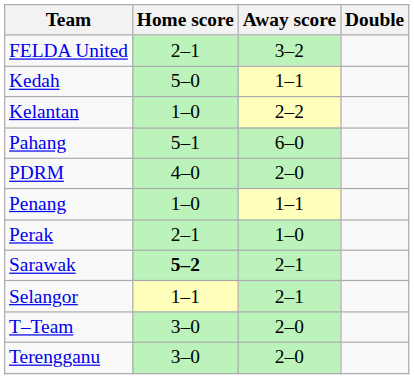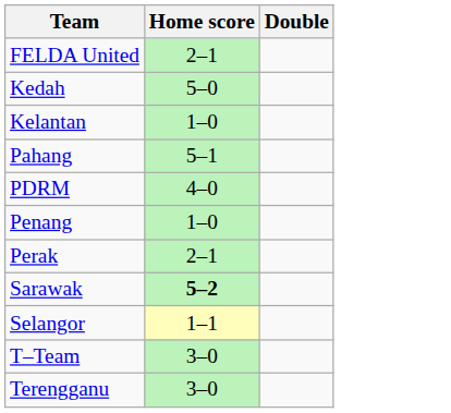 <table class="wikitable" style="text-align: center;">
 <tr>
 <th>Team</th>
 <th>Home score</th>
-<th>Away score</th>
 <th>Double </th>
 </tr>
 <tr>
 <td align="left"> <a href='#'>FELDA United</a></td>
 <td style="background:#BBF3BB;">2–1</td>
-<td style="background:#BBF3BB;">3–2</td>
 <td></td>
 </tr>
 <tr>
 <td align="left"> <a href='#'>Kedah</a></td>
 <td style="background:#BBF3BB;">5–0</td>
-<td style="background:#ffb;">1–1</td>
 <td></td>
 </tr>
 <tr>
 <td align="left"> <a href='#'>Kelantan</a></td>
 <td style="background:#BBF3BB;">1–0</td>
-<td style="background:#ffb;">2–2</td>
 <td></td>
 </tr>
 <tr>
 <td align="left"> <a href='#'>Pahang</a></td>
 <td style="background:#BBF3BB;">5–1</td>
-<td style="background:#BBF3BB;">6–0</td>
 <td></td>
 </tr>
 <tr>
 <td align="left"> <a href='#'>PDRM</a></td>
 <td style="background:#BBF3BB;">4–0</td>
-<td style="background:#BBF3BB;">2–0</td>
 <td></td>
 </tr>
 <tr>
 <td align="left"> <a href='#'>Penang</a></td>
 <td style="background:#BBF3BB;">1–0</td>
-<td style="background:#ffb;">1–1</td>
 <td></td>
 </tr>
 <tr>
 <td align="left"> <a href='#'>Perak</a></td>
 <td style="background:#BBF3BB;">2–1</td>
-<td style="background:#BBF3BB;">1–0</td>
 <td></td>
 </tr>
 <tr>
 <td align="left"> <a href='#'>Sarawak</a></td>
 <td style="background:#BBF3BB;"><strong>5–2</strong></td>
-<td style="background:#BBF3BB;">2–1</td>
 <td></td>
 </tr>
 <tr>
 <td align="left"> <a href='#'>Selangor</a></td>
 <td style="background:#ffb;">1–1</td>
-<td style="background:#BBF3BB;">2–1</td>
 <td></td>
 </tr>
 <tr>
 <td align="left"> <a href='#'>T–Team</a></td>
 <td style="background:#BBF3BB;">3–0</td>
-<td style="background:#BBF3BB;">2–0</td>
 <td></td>
 </tr>
 <tr>
 <td align="left"> <a href='#'>Terengganu</a></td>
 <td style="background:#BBF3BB;">3–0</td>
-<td style="background:#BBF3BB;">2–0</td>
 <td></td>
 </tr>
 </table>
